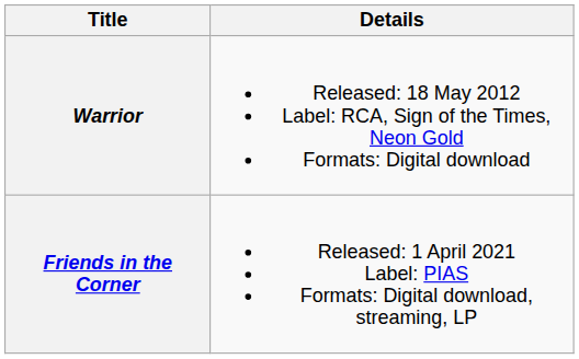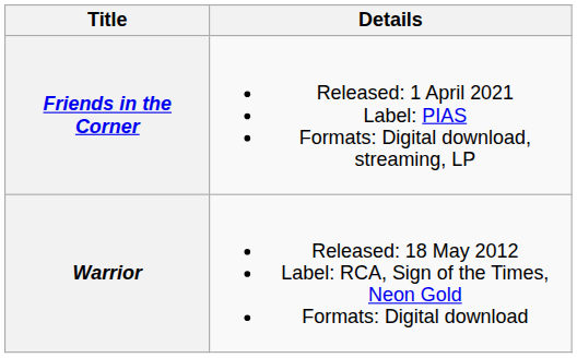 <table class="wikitable plainrowheaders" style="text-align:center;">
 <tr>
 <th scope="col" style="width:10em;">Title</th>
 <th scope="col" style="width:18em;">Details</th>
 </tr>
 <tr>
+<th scope="row"><em><a href='#'>Friends in the Corner</a></em></th>
+<td><br><ul><li>Released: 1 April 2021</li><li>Label: <a href='#'>PIAS</a></li><li>Formats: Digital download, streaming, LP</li></ul></td>
+</tr>
+<tr>
 <th scope="row"><em>Warrior</em></th>
 <td><br><ul><li>Released: 18 May 2012</li><li>Label: RCA, Sign of the Times, <a href='#'>Neon Gold</a></li><li>Formats: Digital download</li></ul></td>
 </tr>
-<tr>
-<th scope="row"><em><a href='#'>Friends in the Corner</a></em></th>
-<td><br><ul><li>Released: 1 April 2021</li><li>Label: <a href='#'>PIAS</a></li><li>Formats: Digital download, streaming, LP</li></ul></td>
-</tr>
 </table>
